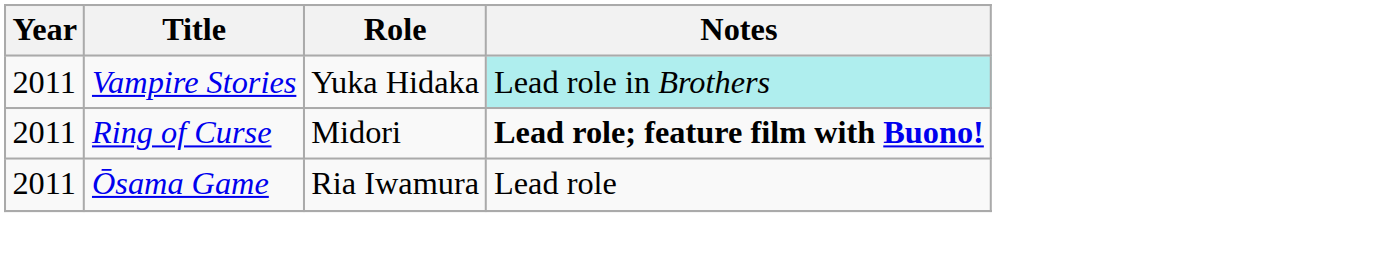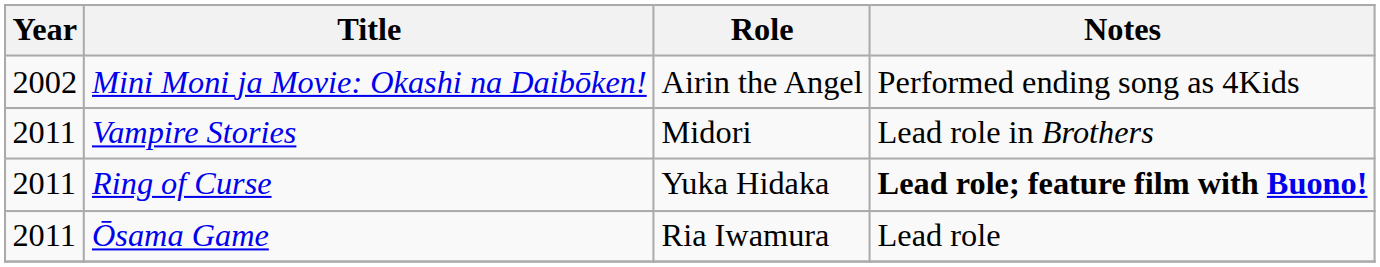 <table class="wikitable sortable">
 <tr>
 <th>Year</th>
 <th>Title</th>
 <th>Role</th>
 <th class="unsortable">Notes</th>
 </tr>
 <tr>
+<td>2002</td>
+<td><em><a href='#'>Mini Moni ja Movie: Okashi na Daibōken!</a></em></td>
+<td>Airin the Angel</td>
+<td>Performed ending song as 4Kids</td>
+</tr>
+<tr>
 <td>2011</td>
 <td><em><a href='#'>Vampire Stories</a></em></td>
-<td>Yuka Hidaka</td>
-<td style="background: paleturquoise;">Lead role in <em>Brothers</em></td>
+<td>Midori</td>
+<td>Lead role in <em>Brothers</em></td>
 </tr>
 <tr>
 <td>2011</td>
 <td><em><a href='#'>Ring of Curse</a></em></td>
-<td>Midori</td>
+<td>Yuka Hidaka</td>
 <td><strong>Lead role; feature film with <a href='#'>Buono!</a></strong></td>
 </tr>
 <tr>
 <td>2011</td>
 <td><em><a href='#'>Ōsama Game</a></em></td>
 <td>Ria Iwamura</td>
 <td>Lead role</td>
 </tr>
 <tr>
 </tr>
 </table>
